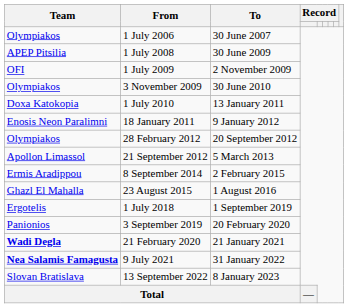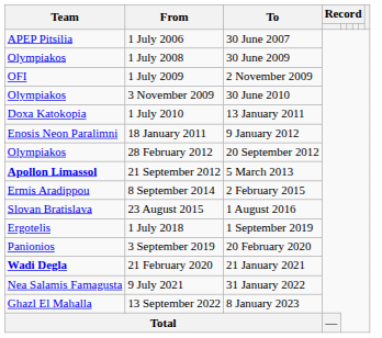 <table class=wikitable style=text-align:center>
 <tr>
 <th rowspan=2>Team</th>
 <th rowspan=2>From</th>
 <th rowspan=2>To</th>
 <th colspan=5>Record</th>
 <th rowspan=2></th>
 </tr>
 <tr>
 <th></th>
 <th></th>
 <th></th>
 <th></th>
 <th></th>
 </tr>
 <tr>
-<td align=left><a href='#'>Olympiakos</a></td>
+<td align=left><a href='#'>APEP Pitsilia</a></td>
 <td align=left>1 July 2006</td>
 <td align=left>30 June 2007<br></td>
 </tr>
 <tr>
-<td align=left><a href='#'>APEP Pitsilia</a></td>
+<td align=left><a href='#'>Olympiakos</a></td>
 <td align=left>1 July 2008</td>
 <td align=left>30 June 2009<br></td>
 </tr>
 <tr>
 <td align=left><a href='#'>OFI</a></td>
 <td align=left>1 July 2009</td>
 <td align=left>2 November 2009<br></td>
 </tr>
 <tr>
 <td align=left><a href='#'>Olympiakos</a></td>
 <td align=left>3 November 2009</td>
 <td align=left>30 June 2010<br></td>
 </tr>
 <tr>
 <td align=left><a href='#'>Doxa Katokopia</a></td>
 <td align=left>1 July 2010</td>
 <td align=left>13 January 2011<br></td>
 </tr>
 <tr>
 <td align=left><a href='#'>Enosis Neon Paralimni</a></td>
 <td align=left>18 January 2011</td>
 <td align=left>9 January 2012<br></td>
 </tr>
 <tr>
 <td align=left><a href='#'>Olympiakos</a></td>
 <td align=left>28 February 2012</td>
 <td align=left>20 September 2012<br></td>
 </tr>
 <tr>
-<td align=left><a href='#'>Apollon Limassol</a></td>
+<td align=left><strong><a href='#'>Apollon Limassol</a></strong></td>
 <td align=left>21 September 2012</td>
 <td align=left>5 March 2013<br></td>
 </tr>
 <tr>
 <td align=left><a href='#'>Ermis Aradippou</a></td>
 <td align=left>8 September 2014</td>
 <td align=left>2 February 2015<br></td>
 </tr>
 <tr>
-<td align=left><a href='#'>Ghazl El Mahalla</a></td>
+<td align=left><a href='#'>Slovan Bratislava</a></td>
 <td align=left>23 August 2015</td>
 <td align=left>1 August 2016<br></td>
 </tr>
 <tr>
 <td align=left><a href='#'>Ergotelis</a></td>
 <td align=left>1 July 2018</td>
 <td align=left>1 September 2019<br></td>
 </tr>
 <tr>
 <td align=left><a href='#'>Panionios</a></td>
 <td align=left>3 September 2019</td>
 <td align=left>20 February 2020<br></td>
 </tr>
 <tr>
 <td align=left><strong><a href='#'>Wadi Degla</a></strong></td>
 <td align=left>21 February 2020</td>
 <td align=left>21 January 2021<br></td>
 </tr>
 <tr>
-<td align=left><strong><a href='#'>Nea Salamis Famagusta</a></strong></td>
+<td align=left><a href='#'>Nea Salamis Famagusta</a></td>
 <td align=left>9 July 2021</td>
 <td align=left>31 January 2022<br></td>
 </tr>
 <tr>
-<td align=left><a href='#'>Slovan Bratislava</a></td>
+<td align=left><a href='#'>Ghazl El Mahalla</a></td>
 <td align=left>13 September 2022</td>
 <td align=left>8 January 2023<br></td>
 </tr>
 <tr>
 <th colspan=3>Total<br></th>
 <th>—</th>
 </tr>
 </table>
